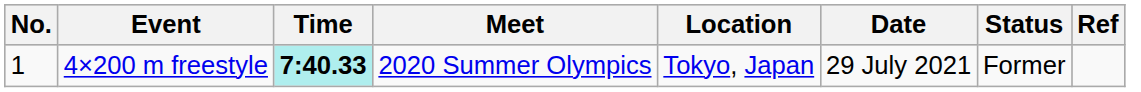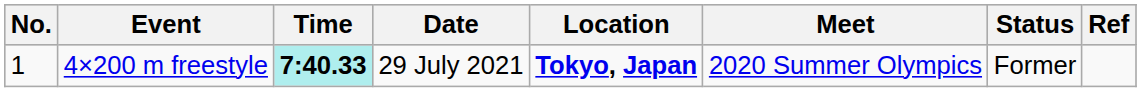 <table class="wikitable">
 <tr>
 <th>No.</th>
 <th>Event</th>
 <th>Time</th>
+<th>Date</th>
+<th>Location</th>
 <th>Meet</th>
-<th>Location</th>
-<th>Date</th>
 <th>Status</th>
 <th>Ref</th>
 </tr>
 <tr>
 <td>1</td>
 <td><a href='#'>4×200 m freestyle</a></td>
 <td style="background: paleturquoise; text-align:center;"><strong>7:40.33</strong></td>
+<td>29 July 2021</td>
+<td><strong><a href='#'>Tokyo</a>, <a href='#'>Japan</a></strong></td>
 <td><a href='#'>2020 Summer Olympics</a></td>
-<td><a href='#'>Tokyo</a>, <a href='#'>Japan</a></td>
-<td>29 July 2021</td>
 <td>Former</td>
 <td style="text-align:center;"></td>
 </tr>
 </table>
